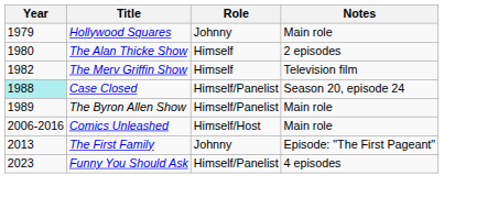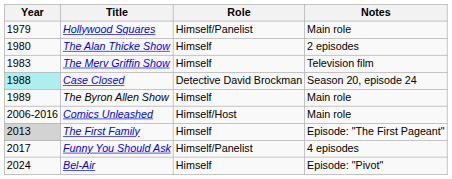 <table class="wikitable sortable">
 <tr>
 <th>Year</th>
 <th>Title</th>
 <th>Role</th>
 <th class="unsortable">Notes</th>
 </tr>
 <tr>
 <td>1979</td>
 <td><em><a href='#'>Hollywood Squares</a></em></td>
-<td>Johnny</td>
+<td>Himself/Panelist</td>
 <td>Main role</td>
 </tr>
 <tr>
 <td>1980</td>
 <td><em><a href='#'>The Alan Thicke Show</a></em></td>
 <td>Himself</td>
 <td>2 episodes</td>
 </tr>
 <tr>
-<td>1982</td>
+<td>1983</td>
 <td><em><a href='#'>The Merv Griffin Show</a></em></td>
 <td>Himself</td>
 <td>Television film</td>
 </tr>
 <tr>
 <td style="background: paleturquoise;">1988</td>
 <td><em><a href='#'>Case Closed</a></em></td>
-<td>Himself/Panelist</td>
+<td>Detective David Brockman</td>
 <td>Season 20, episode 24</td>
 </tr>
 <tr>
 <td>1989</td>
 <td><em>The Byron Allen Show</em></td>
-<td>Himself/Panelist</td>
+<td>Himself</td>
 <td>Main role</td>
 </tr>
 <tr>
 <td>2006-2016</td>
 <td><em><a href='#'>Comics Unleashed</a></em></td>
 <td>Himself/Host</td>
 <td>Main role</td>
 </tr>
 <tr>
-<td>2013</td>
+<td style="background: lightgrey;">2013</td>
 <td><em><a href='#'>The First Family</a></em></td>
-<td>Johnny</td>
+<td>Himself</td>
 <td>Episode: "The First Pageant"</td>
 </tr>
 <tr>
-<td>2023</td>
+<td>2017</td>
 <td><em><a href='#'>Funny You Should Ask</a></em></td>
 <td>Himself/Panelist</td>
 <td>4 episodes</td>
 </tr>
+<tr>
+<td>2024</td>
+<td><em><a href='#'>Bel-Air</a></em></td>
+<td>Himself</td>
+<td>Episode: "Pivot"</td>
+</tr>
 </table>
